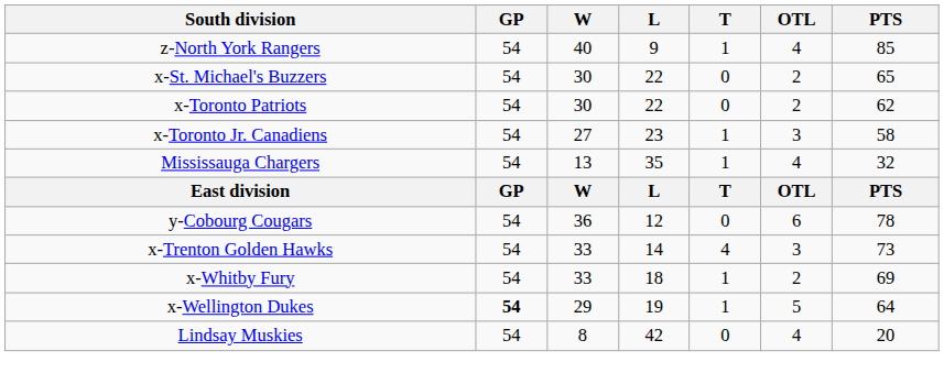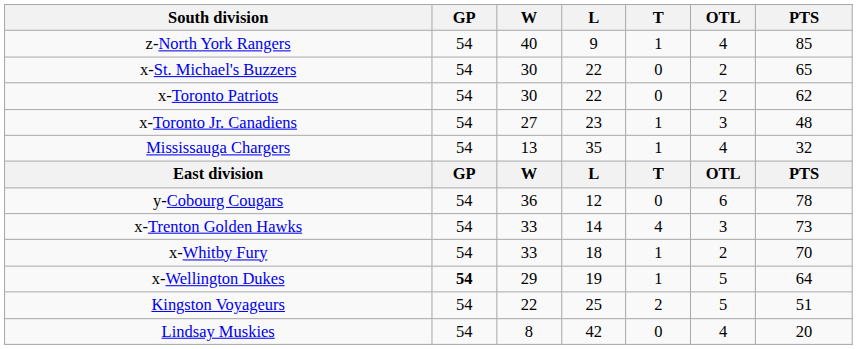 <table class="wikitable" style="text-align:center">
 <tr>
 <th bgcolor="#DDDDFF" width="33%">South division</th>
 <th bgcolor="#DDDDFF" width="5%">GP</th>
 <th bgcolor="#DDDDFF" width="5%">W</th>
 <th bgcolor="#DDDDFF" width="5%">L</th>
 <th bgcolor="#DDDDFF" width="5%">T</th>
 <th bgcolor="#DDDDFF" width="5%">OTL</th>
 <th bgcolor="#DDDDFF" width="7.5%">PTS</th>
 </tr>
 <tr>
 <td>z-<a href='#'>North York Rangers</a></td>
 <td>54</td>
 <td>40</td>
 <td>9</td>
 <td>1</td>
 <td>4</td>
 <td>85</td>
 </tr>
 <tr>
 <td>x-<a href='#'>St. Michael's Buzzers</a></td>
 <td>54</td>
 <td>30</td>
 <td>22</td>
 <td>0</td>
 <td>2</td>
 <td>65</td>
 </tr>
 <tr>
 <td>x-<a href='#'>Toronto Patriots</a></td>
 <td>54</td>
 <td>30</td>
 <td>22</td>
 <td>0</td>
 <td>2</td>
 <td>62</td>
 </tr>
 <tr>
 <td>x-<a href='#'>Toronto Jr. Canadiens</a></td>
 <td>54</td>
 <td>27</td>
 <td>23</td>
 <td>1</td>
 <td>3</td>
-<td>58</td>
+<td>48</td>
 </tr>
 <tr>
 <td><a href='#'>Mississauga Chargers</a></td>
 <td>54</td>
 <td>13</td>
 <td>35</td>
 <td>1</td>
 <td>4</td>
 <td>32</td>
 </tr>
 <tr>
 <th bgcolor="#DDDDFF" width="33%">East division</th>
 <th bgcolor="#DDDDFF" width="5%">GP</th>
 <th bgcolor="#DDDDFF" width="5%">W</th>
 <th bgcolor="#DDDDFF" width="5%">L</th>
 <th bgcolor="#DDDDFF" width="5%">T</th>
 <th bgcolor="#DDDDFF" width="5%">OTL</th>
 <th bgcolor="#DDDDFF" width="7.5%">PTS</th>
 </tr>
 <tr>
 <td>y-<a href='#'>Cobourg Cougars</a></td>
 <td>54</td>
 <td>36</td>
 <td>12</td>
 <td>0</td>
 <td>6</td>
 <td>78</td>
 </tr>
 <tr>
 <td>x-<a href='#'>Trenton Golden Hawks</a></td>
 <td>54</td>
 <td>33</td>
 <td>14</td>
 <td>4</td>
 <td>3</td>
 <td>73</td>
 </tr>
 <tr>
 <td>x-<a href='#'>Whitby Fury</a></td>
 <td>54</td>
 <td>33</td>
 <td>18</td>
 <td>1</td>
 <td>2</td>
-<td>69</td>
+<td>70</td>
 </tr>
 <tr>
 <td>x-<a href='#'>Wellington Dukes</a></td>
 <td><strong>54</strong></td>
 <td>29</td>
 <td>19</td>
 <td>1</td>
 <td>5</td>
 <td>64</td>
 </tr>
 <tr>
+<td><a href='#'>Kingston Voyageurs</a></td>
+<td>54</td>
+<td>22</td>
+<td>25</td>
+<td>2</td>
+<td>5</td>
+<td>51</td>
+</tr>
+<tr>
 <td><a href='#'>Lindsay Muskies</a></td>
 <td>54</td>
 <td>8</td>
 <td>42</td>
 <td>0</td>
 <td>4</td>
 <td>20</td>
 </tr>
 </table>
